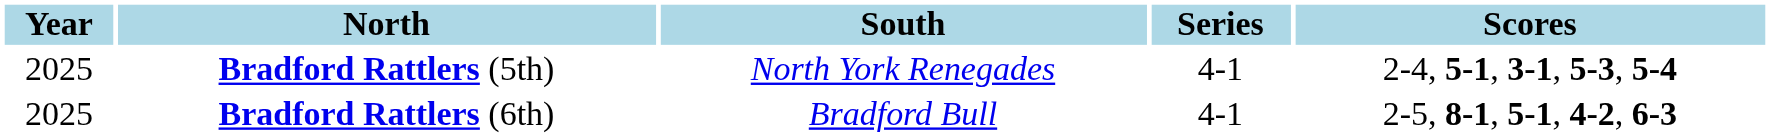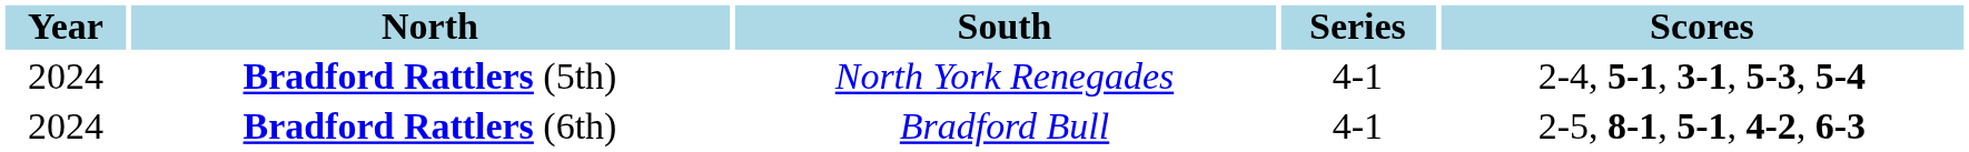 <table cellpadding="0" width="750px" style="font-size: 90%; text-align:center">
 <tr bgcolor="#ADD8E6">
 <th style= width="33">Year</th>
 <th style= width="150">North</th>
 <th style= width="150">South</th>
 <th style= width="25">Series</th>
 <th style= width="175">Scores</th>
 </tr>
 <tr>
-<td>2025</td>
+<td>2024</td>
 <td><strong><a href='#'>Bradford Rattlers</a></strong>  (5th)</td>
 <td><em><a href='#'>North York Renegades</a></em></td>
 <td>4-1</td>
 <td>2-4, <strong>5-1</strong>, <strong>3-1</strong>, <strong>5-3</strong>, <strong>5-4</strong></td>
 </tr>
 <tr>
-<td>2025</td>
+<td>2024</td>
 <td><strong><a href='#'>Bradford Rattlers</a></strong>  (6th)</td>
 <td><em><a href='#'>Bradford Bull</a></em></td>
 <td>4-1</td>
 <td>2-5, <strong>8-1</strong>, <strong>5-1</strong>, <strong>4-2</strong>, <strong>6-3</strong></td>
 </tr>
 </table>
